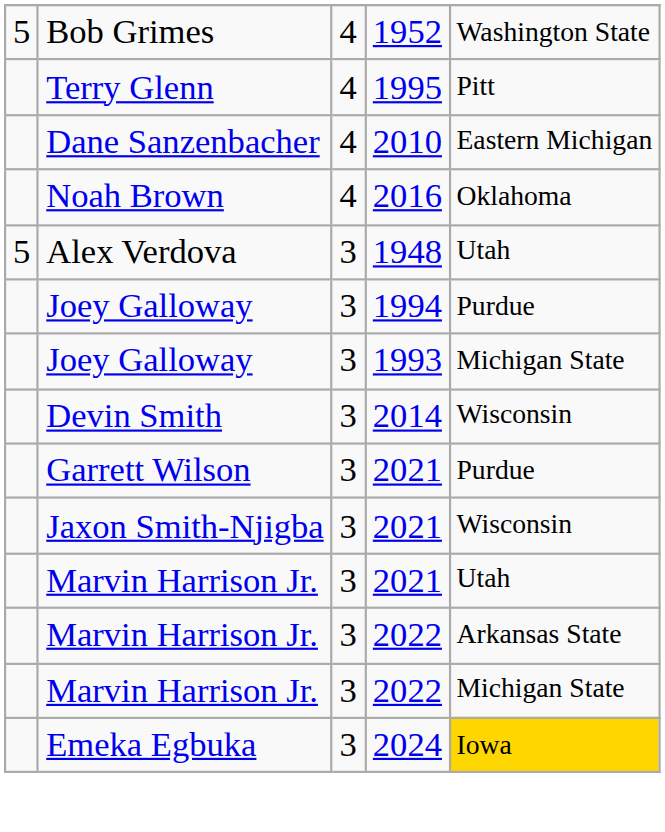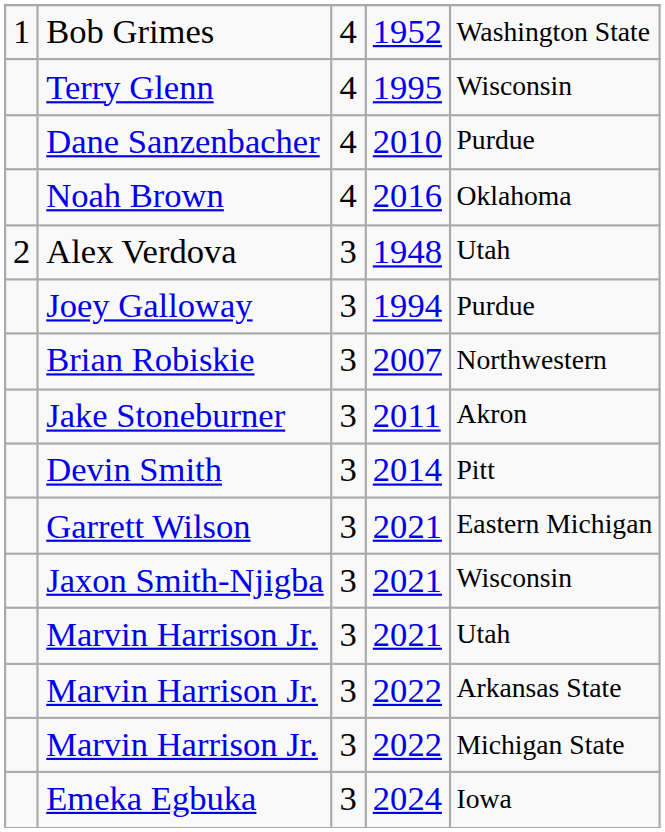 <table class="wikitable">
 <tr>
 </tr>
 <tr>
-<td>5</td>
+<td>1</td>
 <td>Bob Grimes</td>
 <td>4</td>
 <td><a href='#'>1952</a></td>
 <td style="font-size:80%;">Washington State</td>
 </tr>
 <tr>
 <td></td>
 <td><a href='#'>Terry Glenn</a></td>
 <td>4</td>
 <td><a href='#'>1995</a></td>
-<td style="font-size:80%;">Pitt</td>
+<td style="font-size:80%;">Wisconsin</td>
 </tr>
 <tr>
 <td></td>
 <td><a href='#'>Dane Sanzenbacher</a></td>
 <td>4</td>
 <td><a href='#'>2010</a></td>
-<td style="font-size:80%;">Eastern Michigan</td>
+<td style="font-size:80%;">Purdue</td>
 </tr>
 <tr>
 <td></td>
 <td><a href='#'>Noah Brown</a></td>
 <td>4</td>
 <td><a href='#'>2016</a></td>
 <td style="font-size:80%;">Oklahoma</td>
 </tr>
 <tr>
-<td>5</td>
+<td>2</td>
 <td>Alex Verdova</td>
 <td>3</td>
 <td><a href='#'>1948</a></td>
 <td style="font-size:80%;">Utah</td>
 </tr>
 <tr>
 <td></td>
 <td><a href='#'>Joey Galloway</a></td>
 <td>3</td>
 <td><a href='#'>1994</a></td>
 <td style="font-size:80%;">Purdue</td>
 </tr>
 <tr>
 <td></td>
-<td><a href='#'>Joey Galloway</a></td>
+<td><a href='#'>Brian Robiskie</a></td>
 <td>3</td>
-<td><a href='#'>1993</a></td>
-<td style="font-size:80%;">Michigan State</td>
+<td><a href='#'>2007</a></td>
+<td style="font-size:80%;">Northwestern</td>
+</tr>
+<tr>
+<td></td>
+<td><a href='#'>Jake Stoneburner</a></td>
+<td>3</td>
+<td><a href='#'>2011</a></td>
+<td style="font-size:80%;">Akron</td>
 </tr>
 <tr>
 <td></td>
 <td><a href='#'>Devin Smith</a></td>
 <td>3</td>
 <td><a href='#'>2014</a></td>
-<td style="font-size:80%;">Wisconsin</td>
+<td style="font-size:80%;">Pitt</td>
 </tr>
 <tr>
 <td></td>
 <td><a href='#'>Garrett Wilson</a></td>
 <td>3</td>
 <td><a href='#'>2021</a></td>
-<td style="font-size:80%;">Purdue</td>
+<td style="font-size:80%;">Eastern Michigan</td>
 </tr>
 <tr>
 <td></td>
 <td><a href='#'>Jaxon Smith-Njigba</a></td>
 <td>3</td>
 <td><a href='#'>2021</a></td>
 <td style="font-size:80%;">Wisconsin</td>
 </tr>
 <tr>
 <td></td>
 <td><a href='#'>Marvin Harrison Jr.</a></td>
 <td>3</td>
 <td><a href='#'>2021</a></td>
 <td style="font-size:80%;">Utah</td>
 </tr>
 <tr>
 <td></td>
 <td><a href='#'>Marvin Harrison Jr.</a></td>
 <td>3</td>
 <td><a href='#'>2022</a></td>
 <td style="font-size:80%;">Arkansas State</td>
 </tr>
 <tr>
 <td></td>
 <td><a href='#'>Marvin Harrison Jr.</a></td>
 <td>3 </td>
 <td><a href='#'>2022</a></td>
 <td style="font-size:80%;">Michigan State</td>
 </tr>
 <tr>
 <td></td>
 <td><a href='#'>Emeka Egbuka</a></td>
 <td>3</td>
 <td><a href='#'>2024</a></td>
-<td style="background: gold; font-size:80%;">Iowa</td>
+<td style="font-size:80%;">Iowa</td>
 </tr>
 </table>
